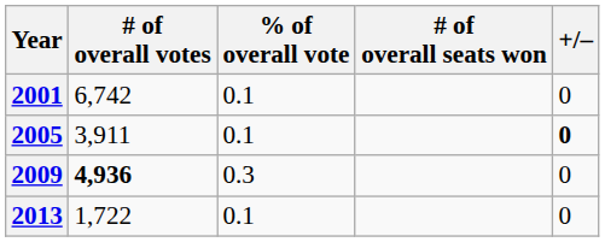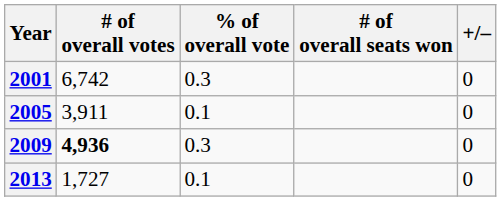 <table class=wikitable>
 <tr>
 <th>Year</th>
 <th># of<br>overall votes</th>
 <th>% of<br>overall vote</th>
 <th># of<br>overall seats won</th>
 <th>+/–</th>
 </tr>
 <tr>
 <th><a href='#'>2001</a></th>
 <td>6,742</td>
-<td>0.1</td>
+<td>0.3</td>
 <td></td>
 <td> 0</td>
 </tr>
 <tr>
 <th><a href='#'>2005</a></th>
 <td>3,911</td>
 <td>0.1</td>
 <td></td>
-<td><strong> 0</strong></td>
+<td> 0</td>
 </tr>
 <tr>
 <th><a href='#'>2009</a></th>
 <td><strong>4,936</strong></td>
 <td>0.3</td>
 <td></td>
 <td> 0</td>
 </tr>
 <tr>
 <th><a href='#'>2013</a></th>
-<td>1,722</td>
+<td>1,727</td>
 <td>0.1</td>
 <td></td>
 <td> 0</td>
 </tr>
 </table>
